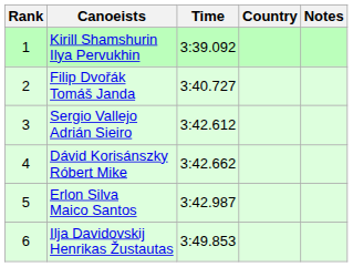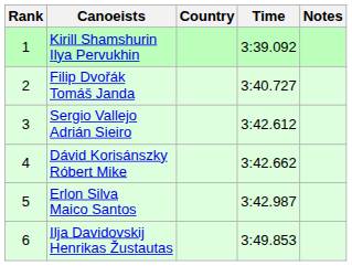 <table class="wikitable" style="text-align:center">
 <tr>
 <th>Rank</th>
 <th>Canoeists</th>
+<th>Country</th>
 <th>Time</th>
-<th>Country</th>
 <th>Notes</th>
 </tr>
 <tr bgcolor=bbffbb>
 <td>1</td>
 <td align="left"><a href='#'>Kirill Shamshurin</a><br><a href='#'>Ilya Pervukhin</a></td>
+<td align="left"></td>
 <td>3:39.092</td>
-<td align="left"></td>
 <td></td>
 </tr>
 <tr bgcolor=ddffdd>
 <td>2</td>
 <td align="left"><a href='#'>Filip Dvořák</a><br><a href='#'>Tomáš Janda</a></td>
+<td align="left"></td>
 <td>3:40.727</td>
-<td align="left"></td>
 <td></td>
 </tr>
 <tr bgcolor=ddffdd>
 <td>3</td>
 <td align="left"><a href='#'>Sergio Vallejo</a><br><a href='#'>Adrián Sieiro</a></td>
+<td align="left"></td>
 <td>3:42.612</td>
-<td align="left"></td>
 <td></td>
 </tr>
 <tr bgcolor=ddffdd>
 <td>4</td>
 <td align="left"><a href='#'>Dávid Korisánszky</a><br><a href='#'>Róbert Mike</a></td>
+<td align="left"></td>
 <td>3:42.662</td>
-<td align="left"></td>
 <td></td>
 </tr>
 <tr bgcolor=ddffdd>
 <td>5</td>
 <td align="left"><a href='#'>Erlon Silva</a><br><a href='#'>Maico Santos</a></td>
+<td align="left"></td>
 <td>3:42.987</td>
-<td align="left"></td>
 <td></td>
 </tr>
 <tr bgcolor=ddffdd>
 <td>6</td>
 <td align="left"><a href='#'>Ilja Davidovskij</a><br><a href='#'>Henrikas Žustautas</a></td>
+<td align="left"></td>
 <td>3:49.853</td>
-<td align="left"></td>
 <td></td>
 </tr>
 </table>
